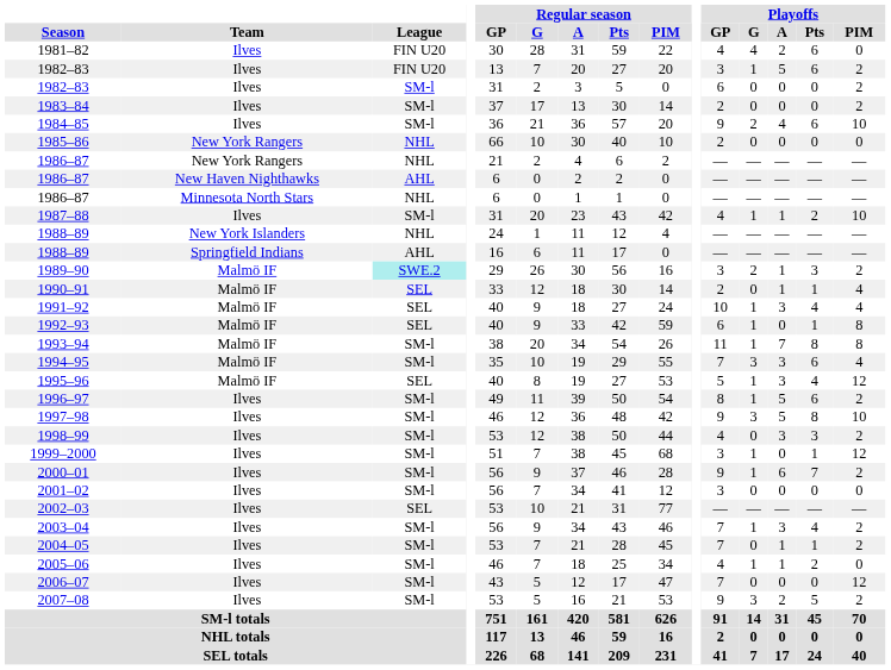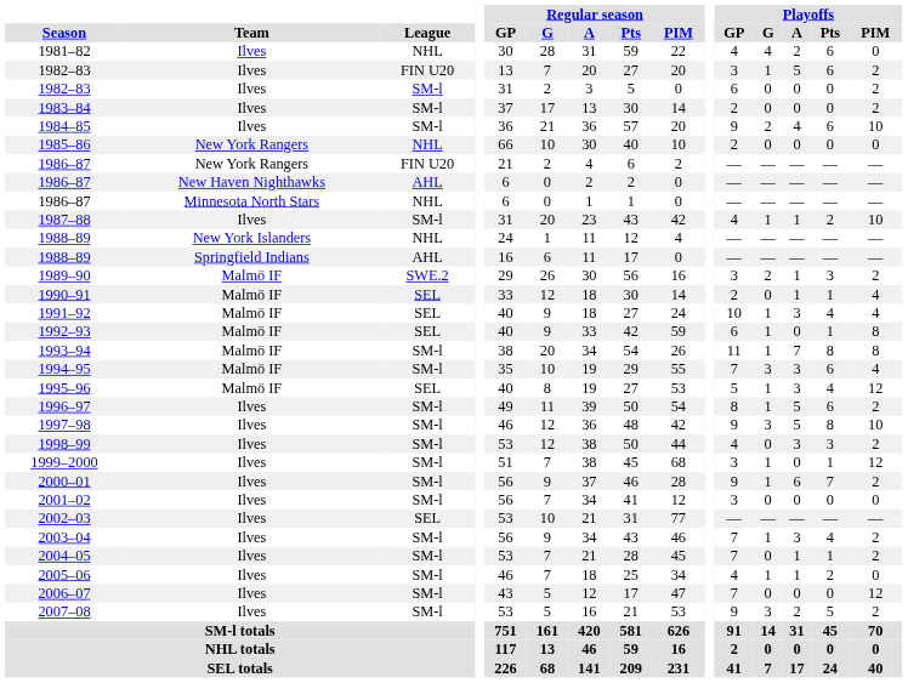 <table border="0" cellpadding="1" cellspacing="0" style="text-align:center; width:60em">
 <tr bgcolor="#e0e0e0">
 <th colspan="3" bgcolor="#ffffff"> </th>
 <th rowspan="99" bgcolor="#ffffff"> </th>
 <th colspan="5"><a href='#'>Regular season</a></th>
 <th rowspan="99" bgcolor="#ffffff"> </th>
 <th colspan="5"><a href='#'>Playoffs</a></th>
 </tr>
 <tr bgcolor="#e0e0e0">
 <th><a href='#'>Season</a></th>
 <th>Team</th>
 <th>League</th>
 <th>GP</th>
 <th><a href='#'>G</a></th>
 <th><a href='#'>A</a></th>
 <th><a href='#'>Pts</a></th>
 <th><a href='#'>PIM</a></th>
 <th>GP</th>
 <th>G</th>
 <th>A</th>
 <th>Pts</th>
 <th>PIM</th>
 </tr>
 <tr>
 <td>1981–82</td>
 <td><a href='#'>Ilves</a></td>
-<td>FIN U20</td>
+<td>NHL</td>
 <td>30</td>
 <td>28</td>
 <td>31</td>
 <td>59</td>
 <td>22</td>
 <td>4</td>
 <td>4</td>
 <td>2</td>
 <td>6</td>
 <td>0</td>
 </tr>
 <tr bgcolor="#f0f0f0">
 <td>1982–83</td>
 <td>Ilves</td>
 <td>FIN U20</td>
 <td>13</td>
 <td>7</td>
 <td>20</td>
 <td>27</td>
 <td>20</td>
 <td>3</td>
 <td>1</td>
 <td>5</td>
 <td>6</td>
 <td>2</td>
 </tr>
 <tr>
 <td><a href='#'>1982–83</a></td>
 <td>Ilves</td>
 <td><a href='#'>SM-l</a></td>
 <td>31</td>
 <td>2</td>
 <td>3</td>
 <td>5</td>
 <td>0</td>
 <td>6</td>
 <td>0</td>
 <td>0</td>
 <td>0</td>
 <td>2</td>
 </tr>
 <tr bgcolor="#f0f0f0">
 <td><a href='#'>1983–84</a></td>
 <td>Ilves</td>
 <td>SM-l</td>
 <td>37</td>
 <td>17</td>
 <td>13</td>
 <td>30</td>
 <td>14</td>
 <td>2</td>
 <td>0</td>
 <td>0</td>
 <td>0</td>
 <td>2</td>
 </tr>
 <tr>
 <td><a href='#'>1984–85</a></td>
 <td>Ilves</td>
 <td>SM-l</td>
 <td>36</td>
 <td>21</td>
 <td>36</td>
 <td>57</td>
 <td>20</td>
 <td>9</td>
 <td>2</td>
 <td>4</td>
 <td>6</td>
 <td>10</td>
 </tr>
 <tr bgcolor="#f0f0f0">
 <td><a href='#'>1985–86</a></td>
 <td><a href='#'>New York Rangers</a></td>
 <td><a href='#'>NHL</a></td>
 <td>66</td>
 <td>10</td>
 <td>30</td>
 <td>40</td>
 <td>10</td>
 <td>2</td>
 <td>0</td>
 <td>0</td>
 <td>0</td>
 <td>0</td>
 </tr>
 <tr>
 <td><a href='#'>1986–87</a></td>
 <td>New York Rangers</td>
-<td>NHL</td>
+<td>FIN U20</td>
 <td>21</td>
 <td>2</td>
 <td>4</td>
 <td>6</td>
 <td>2</td>
 <td>—</td>
 <td>—</td>
 <td>—</td>
 <td>—</td>
 <td>—</td>
 </tr>
 <tr bgcolor="#f0f0f0">
 <td><a href='#'>1986–87</a></td>
 <td><a href='#'>New Haven Nighthawks</a></td>
 <td><a href='#'>AHL</a></td>
 <td>6</td>
 <td>0</td>
 <td>2</td>
 <td>2</td>
 <td>0</td>
 <td>—</td>
 <td>—</td>
 <td>—</td>
 <td>—</td>
 <td>—</td>
 </tr>
 <tr>
 <td>1986–87</td>
 <td><a href='#'>Minnesota North Stars</a></td>
 <td>NHL</td>
 <td>6</td>
 <td>0</td>
 <td>1</td>
 <td>1</td>
 <td>0</td>
 <td>—</td>
 <td>—</td>
 <td>—</td>
 <td>—</td>
 <td>—</td>
 </tr>
 <tr bgcolor="#f0f0f0">
 <td><a href='#'>1987–88</a></td>
 <td>Ilves</td>
 <td>SM-l</td>
 <td>31</td>
 <td>20</td>
 <td>23</td>
 <td>43</td>
 <td>42</td>
 <td>4</td>
 <td>1</td>
 <td>1</td>
 <td>2</td>
 <td>10</td>
 </tr>
 <tr>
 <td><a href='#'>1988–89</a></td>
 <td><a href='#'>New York Islanders</a></td>
 <td>NHL</td>
 <td>24</td>
 <td>1</td>
 <td>11</td>
 <td>12</td>
 <td>4</td>
 <td>—</td>
 <td>—</td>
 <td>—</td>
 <td>—</td>
 <td>—</td>
 </tr>
 <tr bgcolor="#f0f0f0">
 <td><a href='#'>1988–89</a></td>
 <td><a href='#'>Springfield Indians</a></td>
 <td>AHL</td>
 <td>16</td>
 <td>6</td>
 <td>11</td>
 <td>17</td>
 <td>0</td>
 <td>—</td>
 <td>—</td>
 <td>—</td>
 <td>—</td>
 <td>—</td>
 </tr>
 <tr>
 <td><a href='#'>1989–90</a></td>
 <td><a href='#'>Malmö IF</a></td>
-<td style="background: paleturquoise;"><a href='#'>SWE.2</a></td>
+<td><a href='#'>SWE.2</a></td>
 <td>29</td>
 <td>26</td>
 <td>30</td>
 <td>56</td>
 <td>16</td>
 <td>3</td>
 <td>2</td>
 <td>1</td>
 <td>3</td>
 <td>2</td>
 </tr>
 <tr bgcolor="#f0f0f0">
 <td><a href='#'>1990–91</a></td>
 <td>Malmö IF</td>
 <td><a href='#'>SEL</a></td>
 <td>33</td>
 <td>12</td>
 <td>18</td>
 <td>30</td>
 <td>14</td>
 <td>2</td>
 <td>0</td>
 <td>1</td>
 <td>1</td>
 <td>4</td>
 </tr>
 <tr>
 <td><a href='#'>1991–92</a></td>
 <td>Malmö IF</td>
 <td>SEL</td>
 <td>40</td>
 <td>9</td>
 <td>18</td>
 <td>27</td>
 <td>24</td>
 <td>10</td>
 <td>1</td>
 <td>3</td>
 <td>4</td>
 <td>4</td>
 </tr>
 <tr bgcolor="#f0f0f0">
 <td><a href='#'>1992–93</a></td>
 <td>Malmö IF</td>
 <td>SEL</td>
 <td>40</td>
 <td>9</td>
 <td>33</td>
 <td>42</td>
 <td>59</td>
 <td>6</td>
 <td>1</td>
 <td>0</td>
 <td>1</td>
 <td>8</td>
 </tr>
 <tr>
 <td><a href='#'>1993–94</a></td>
 <td>Malmö IF</td>
 <td>SM-l</td>
 <td>38</td>
 <td>20</td>
 <td>34</td>
 <td>54</td>
 <td>26</td>
 <td>11</td>
 <td>1</td>
 <td>7</td>
 <td>8</td>
 <td>8</td>
 </tr>
 <tr bgcolor="#f0f0f0">
 <td><a href='#'>1994–95</a></td>
 <td>Malmö IF</td>
 <td>SM-l</td>
 <td>35</td>
 <td>10</td>
 <td>19</td>
 <td>29</td>
 <td>55</td>
 <td>7</td>
 <td>3</td>
 <td>3</td>
 <td>6</td>
 <td>4</td>
 </tr>
 <tr>
 <td><a href='#'>1995–96</a></td>
 <td>Malmö IF</td>
 <td>SEL</td>
 <td>40</td>
 <td>8</td>
 <td>19</td>
 <td>27</td>
 <td>53</td>
 <td>5</td>
 <td>1</td>
 <td>3</td>
 <td>4</td>
 <td>12</td>
 </tr>
 <tr bgcolor="#f0f0f0">
 <td><a href='#'>1996–97</a></td>
 <td>Ilves</td>
 <td>SM-l</td>
 <td>49</td>
 <td>11</td>
 <td>39</td>
 <td>50</td>
 <td>54</td>
 <td>8</td>
 <td>1</td>
 <td>5</td>
 <td>6</td>
 <td>2</td>
 </tr>
 <tr>
 <td><a href='#'>1997–98</a></td>
 <td>Ilves</td>
 <td>SM-l</td>
 <td>46</td>
 <td>12</td>
 <td>36</td>
 <td>48</td>
 <td>42</td>
 <td>9</td>
 <td>3</td>
 <td>5</td>
 <td>8</td>
 <td>10</td>
 </tr>
 <tr bgcolor="#f0f0f0">
 <td><a href='#'>1998–99</a></td>
 <td>Ilves</td>
 <td>SM-l</td>
 <td>53</td>
 <td>12</td>
 <td>38</td>
 <td>50</td>
 <td>44</td>
 <td>4</td>
 <td>0</td>
 <td>3</td>
 <td>3</td>
 <td>2</td>
 </tr>
 <tr>
 <td><a href='#'>1999–2000</a></td>
 <td>Ilves</td>
 <td>SM-l</td>
 <td>51</td>
 <td>7</td>
 <td>38</td>
 <td>45</td>
 <td>68</td>
 <td>3</td>
 <td>1</td>
 <td>0</td>
 <td>1</td>
 <td>12</td>
 </tr>
 <tr bgcolor="#f0f0f0">
 <td><a href='#'>2000–01</a></td>
 <td>Ilves</td>
 <td>SM-l</td>
 <td>56</td>
 <td>9</td>
 <td>37</td>
 <td>46</td>
 <td>28</td>
 <td>9</td>
 <td>1</td>
 <td>6</td>
 <td>7</td>
 <td>2</td>
 </tr>
 <tr>
 <td><a href='#'>2001–02</a></td>
 <td>Ilves</td>
 <td>SM-l</td>
 <td>56</td>
 <td>7</td>
 <td>34</td>
 <td>41</td>
 <td>12</td>
 <td>3</td>
 <td>0</td>
 <td>0</td>
 <td>0</td>
 <td>0</td>
 </tr>
 <tr bgcolor="#f0f0f0">
 <td><a href='#'>2002–03</a></td>
 <td>Ilves</td>
 <td>SEL</td>
 <td>53</td>
 <td>10</td>
 <td>21</td>
 <td>31</td>
 <td>77</td>
 <td>—</td>
 <td>—</td>
 <td>—</td>
 <td>—</td>
 <td>—</td>
 </tr>
 <tr>
 <td><a href='#'>2003–04</a></td>
 <td>Ilves</td>
 <td>SM-l</td>
 <td>56</td>
 <td>9</td>
 <td>34</td>
 <td>43</td>
 <td>46</td>
 <td>7</td>
 <td>1</td>
 <td>3</td>
 <td>4</td>
 <td>2</td>
 </tr>
 <tr bgcolor="#f0f0f0">
 <td><a href='#'>2004–05</a></td>
 <td>Ilves</td>
 <td>SM-l</td>
 <td>53</td>
 <td>7</td>
 <td>21</td>
 <td>28</td>
 <td>45</td>
 <td>7</td>
 <td>0</td>
 <td>1</td>
 <td>1</td>
 <td>2</td>
 </tr>
 <tr>
 <td><a href='#'>2005–06</a></td>
 <td>Ilves</td>
 <td>SM-l</td>
 <td>46</td>
 <td>7</td>
 <td>18</td>
 <td>25</td>
 <td>34</td>
 <td>4</td>
 <td>1</td>
 <td>1</td>
 <td>2</td>
 <td>0</td>
 </tr>
 <tr bgcolor="#f0f0f0">
 <td><a href='#'>2006–07</a></td>
 <td>Ilves</td>
 <td>SM-l</td>
 <td>43</td>
 <td>5</td>
 <td>12</td>
 <td>17</td>
 <td>47</td>
 <td>7</td>
 <td>0</td>
 <td>0</td>
 <td>0</td>
 <td>12</td>
 </tr>
 <tr>
 <td><a href='#'>2007–08</a></td>
 <td>Ilves</td>
 <td>SM-l</td>
 <td>53</td>
 <td>5</td>
 <td>16</td>
 <td>21</td>
 <td>53</td>
 <td>9</td>
 <td>3</td>
 <td>2</td>
 <td>5</td>
 <td>2</td>
 </tr>
 <tr bgcolor="#e0e0e0">
 <th colspan="3">SM-l totals</th>
 <th>751</th>
 <th>161</th>
 <th>420</th>
 <th>581</th>
 <th>626</th>
 <th>91</th>
 <th>14</th>
 <th>31</th>
 <th>45</th>
 <th>70</th>
 </tr>
 <tr bgcolor="#e0e0e0">
 <th colspan="3">NHL totals</th>
 <th>117</th>
 <th>13</th>
 <th>46</th>
 <th>59</th>
 <th>16</th>
 <th>2</th>
 <th>0</th>
 <th>0</th>
 <th>0</th>
 <th>0</th>
 </tr>
 <tr bgcolor="#e0e0e0">
 <th colspan="3">SEL totals</th>
 <th>226</th>
 <th>68</th>
 <th>141</th>
 <th>209</th>
 <th>231</th>
 <th>41</th>
 <th>7</th>
 <th>17</th>
 <th>24</th>
 <th>40</th>
 </tr>
 </table>
